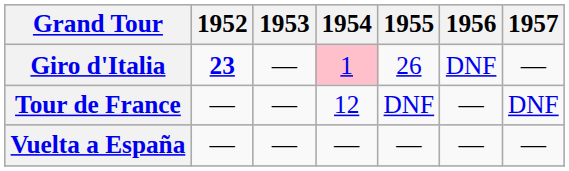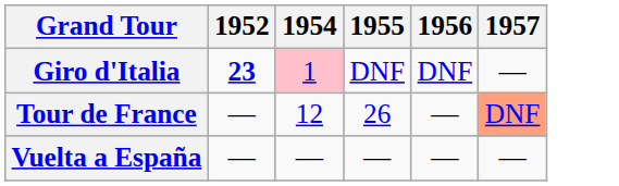 <table class="wikitable plainrowheaders">
 <tr>
 <th scope="col"><a href='#'>Grand Tour</a></th>
 <th scope="col">1952</th>
-<th scope="col">1953</th>
 <th scope="col">1954</th>
 <th scope="col">1955</th>
 <th scope="col">1956</th>
 <th scope="col">1957</th>
 </tr>
 <tr style="text-align:center;">
 <th scope="row"> <a href='#'>Giro d'Italia</a></th>
 <td><strong><a href='#'>23</a></strong></td>
-<td>—</td>
 <td bgcolor=pink><a href='#'>1</a></td>
-<td><a href='#'>26</a></td>
+<td><a href='#'>DNF</a></td>
 <td><a href='#'>DNF</a></td>
 <td>—</td>
 </tr>
 <tr style="text-align:center;">
 <th scope="row"> <a href='#'>Tour de France</a></th>
 <td>—</td>
+<td><a href='#'>12</a></td>
+<td><a href='#'>26</a></td>
 <td>—</td>
-<td><a href='#'>12</a></td>
-<td><a href='#'>DNF</a></td>
-<td>—</td>
-<td><a href='#'>DNF</a></td>
+<td style="background: lightsalmon;"><a href='#'>DNF</a></td>
 </tr>
 <tr style="text-align:center;">
 <th scope="row"> <a href='#'>Vuelta a España</a></th>
 <td>—</td>
 <td>—</td>
 <td>—</td>
 <td>—</td>
 <td>—</td>
-<td>—</td>
 </tr>
 </table>
